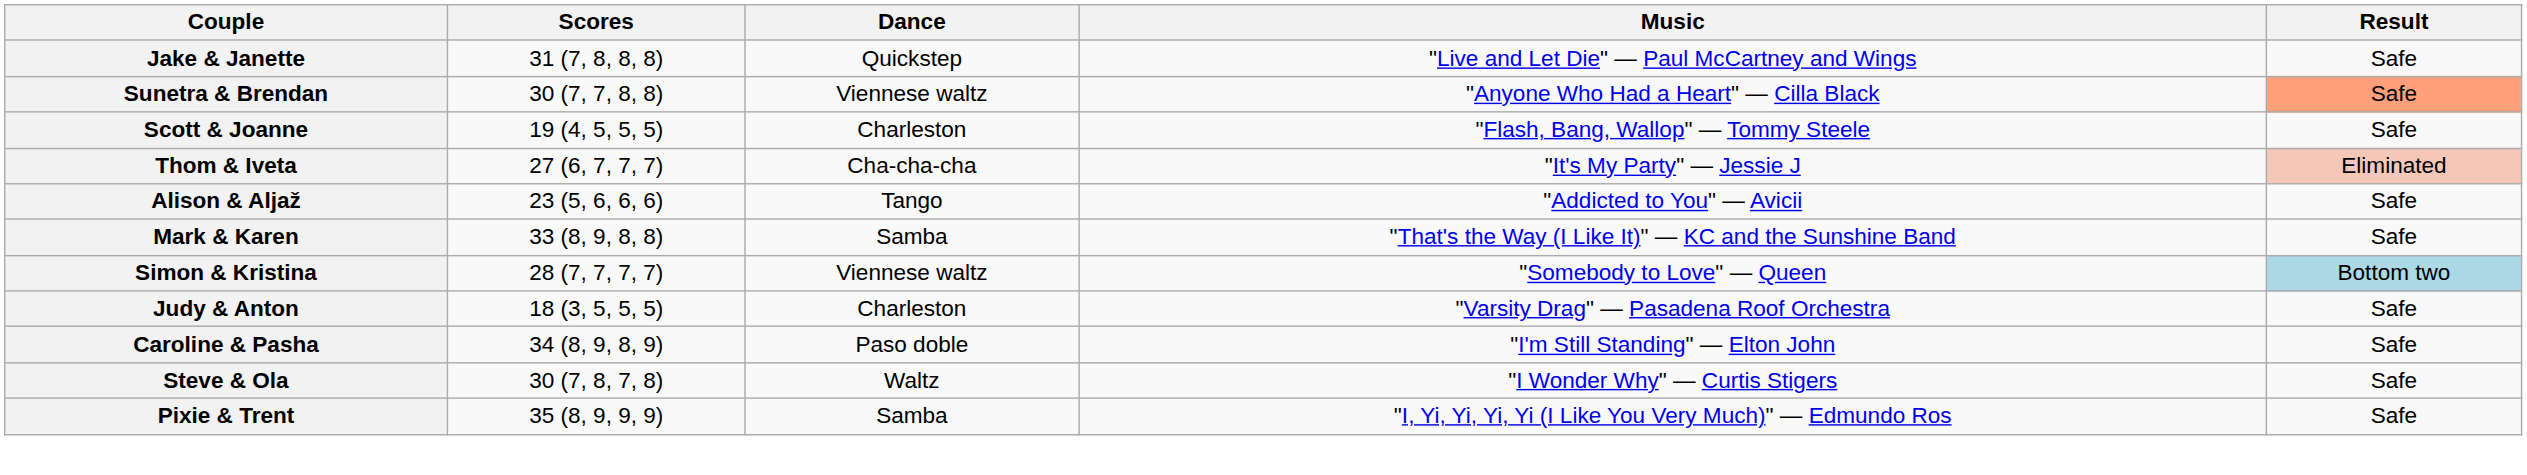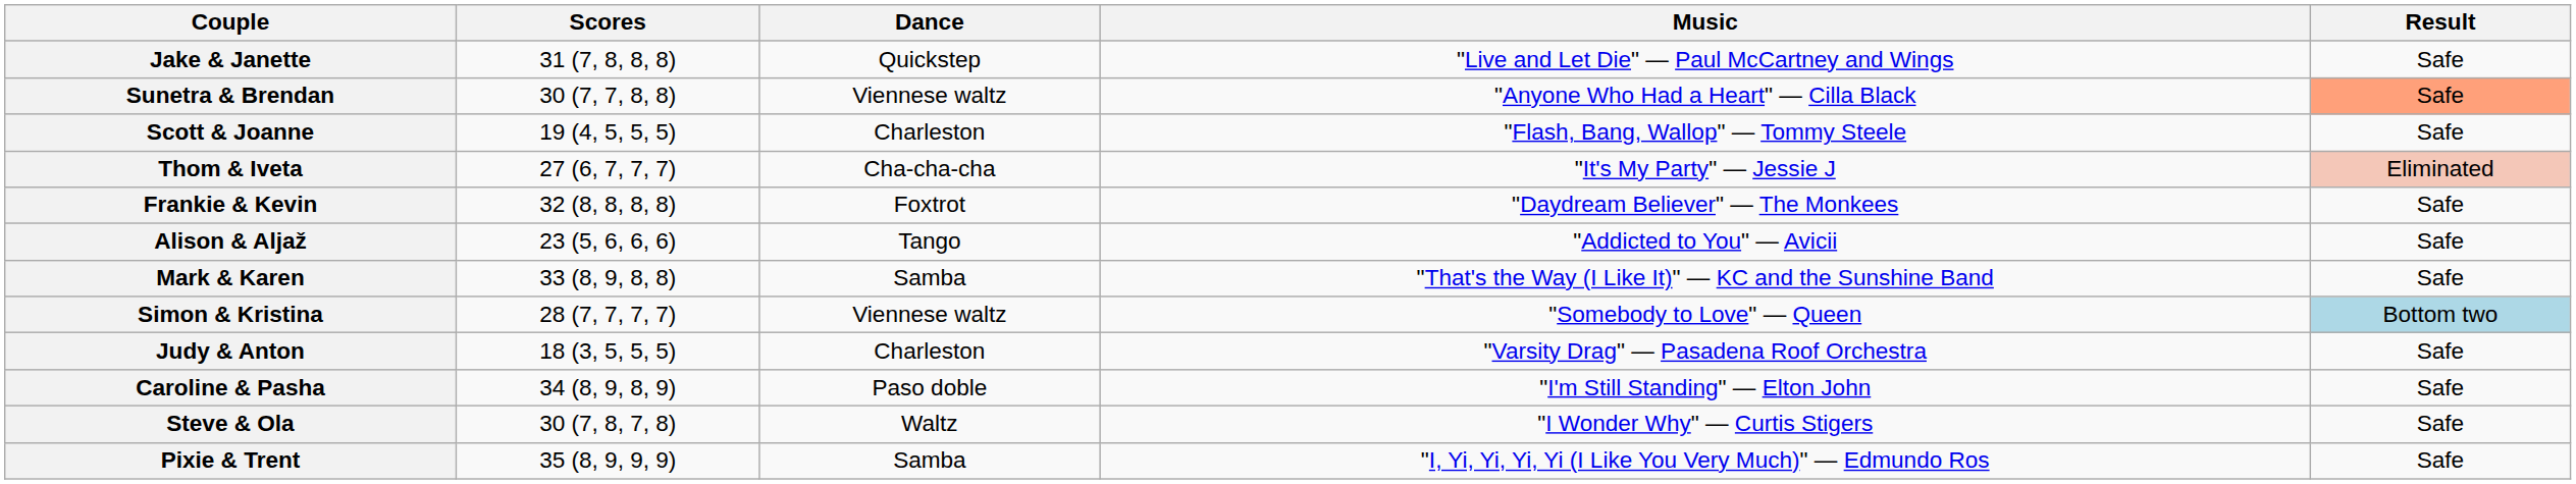 <table class="wikitable sortable" style="text-align:center; width:90%">
 <tr>
 <th scope="col">Couple</th>
 <th scope="col">Scores</th>
 <th scope="col" class="unsortable">Dance</th>
 <th scope="col" class="unsortable">Music</th>
 <th scope="col" class="unsortable">Result</th>
 </tr>
 <tr>
 <th scope="row">Jake & Janette</th>
 <td>31 (7, 8, 8, 8)</td>
 <td>Quickstep</td>
 <td>"<a href='#'>Live and Let Die</a>" — <a href='#'>Paul McCartney and Wings</a></td>
 <td>Safe</td>
 </tr>
 <tr>
 <th scope="row">Sunetra & Brendan</th>
 <td>30 (7, 7, 8, 8)</td>
 <td>Viennese waltz</td>
 <td>"<a href='#'>Anyone Who Had a Heart</a>" — <a href='#'>Cilla Black</a></td>
 <td style="background: lightsalmon;">Safe</td>
 </tr>
 <tr>
 <th scope="row">Scott & Joanne</th>
 <td>19 (4, 5, 5, 5)</td>
 <td>Charleston</td>
 <td>"<a href='#'>Flash, Bang, Wallop</a>" — <a href='#'>Tommy Steele</a></td>
 <td>Safe</td>
 </tr>
 <tr>
 <th scope="row">Thom & Iveta</th>
 <td>27 (6, 7, 7, 7)</td>
 <td>Cha-cha-cha</td>
 <td>"<a href='#'>It's My Party</a>" — <a href='#'>Jessie J</a></td>
 <td bgcolor="f4c7b8">Eliminated</td>
+</tr>
+<tr>
+<th scope="row">Frankie & Kevin</th>
+<td>32 (8, 8, 8, 8)</td>
+<td>Foxtrot</td>
+<td>"<a href='#'>Daydream Believer</a>" — <a href='#'>The Monkees</a></td>
+<td>Safe</td>
 </tr>
 <tr>
 <th scope="row">Alison & Aljaž</th>
 <td>23 (5, 6, 6, 6)</td>
 <td>Tango</td>
 <td>"<a href='#'>Addicted to You</a>" — <a href='#'>Avicii</a></td>
 <td>Safe</td>
 </tr>
 <tr>
 <th scope="row">Mark & Karen</th>
 <td>33 (8, 9, 8, 8)</td>
 <td>Samba</td>
 <td>"<a href='#'>That's the Way (I Like It)</a>" — <a href='#'>KC and the Sunshine Band</a></td>
 <td>Safe</td>
 </tr>
 <tr>
 <th scope="row">Simon & Kristina</th>
 <td>28 (7, 7, 7, 7)</td>
 <td>Viennese waltz</td>
 <td>"<a href='#'>Somebody to Love</a>" — <a href='#'>Queen</a></td>
 <td bgcolor="lightblue">Bottom two</td>
 </tr>
 <tr>
 <th scope="row">Judy & Anton</th>
 <td>18 (3, 5, 5, 5)</td>
 <td>Charleston</td>
 <td>"<a href='#'>Varsity Drag</a>" — <a href='#'>Pasadena Roof Orchestra</a></td>
 <td>Safe</td>
 </tr>
 <tr>
 <th scope="row">Caroline & Pasha</th>
 <td>34 (8, 9, 8, 9)</td>
 <td>Paso doble</td>
 <td>"<a href='#'>I'm Still Standing</a>" — <a href='#'>Elton John</a></td>
 <td>Safe</td>
 </tr>
 <tr>
 <th scope="row">Steve & Ola</th>
 <td>30 (7, 8, 7, 8)</td>
 <td>Waltz</td>
 <td>"<a href='#'>I Wonder Why</a>" — <a href='#'>Curtis Stigers</a></td>
 <td>Safe</td>
 </tr>
 <tr>
 <th scope="row">Pixie & Trent</th>
 <td>35 (8, 9, 9, 9)</td>
 <td>Samba</td>
 <td>"<a href='#'>I, Yi, Yi, Yi, Yi (I Like You Very Much)</a>" — <a href='#'>Edmundo Ros</a></td>
 <td>Safe</td>
 </tr>
 </table>
